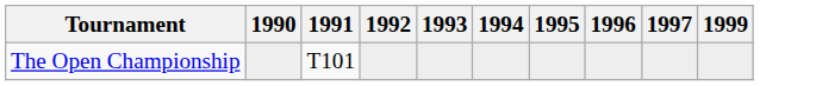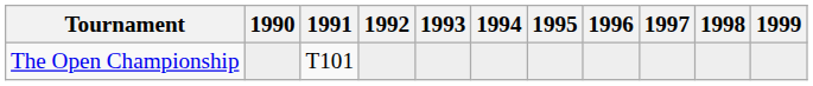 <table class="wikitable" style="font-size:95%;text-align:center;">
 <tr>
 <th>Tournament</th>
 <th>1990</th>
 <th>1991</th>
 <th>1992</th>
 <th>1993</th>
 <th>1994</th>
 <th>1995</th>
 <th>1996</th>
 <th>1997</th>
+<th>1998</th>
 <th>1999</th>
 </tr>
 <tr>
 <td align=left><a href='#'>The Open Championship</a></td>
 <td style="background:#eeeeee;"></td>
 <td>T101</td>
 <td style="background:#eeeeee;"></td>
 <td style="background:#eeeeee;"></td>
 <td style="background:#eeeeee;"></td>
 <td style="background:#eeeeee;"></td>
 <td style="background:#eeeeee;"></td>
 <td style="background:#eeeeee;"></td>
 <td style="background:#eeeeee;"></td>
+<td style="background:#eeeeee;"></td>
 </tr>
 </table>
